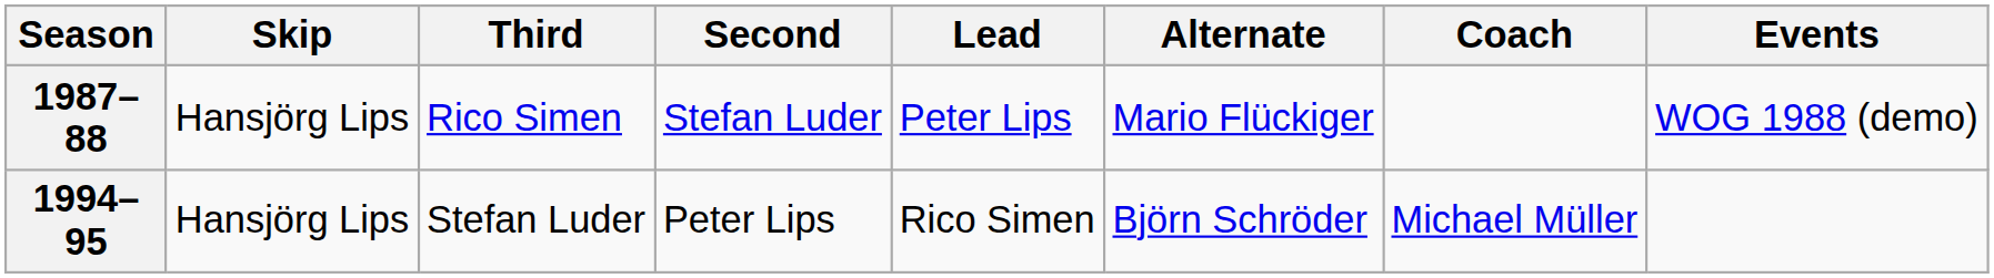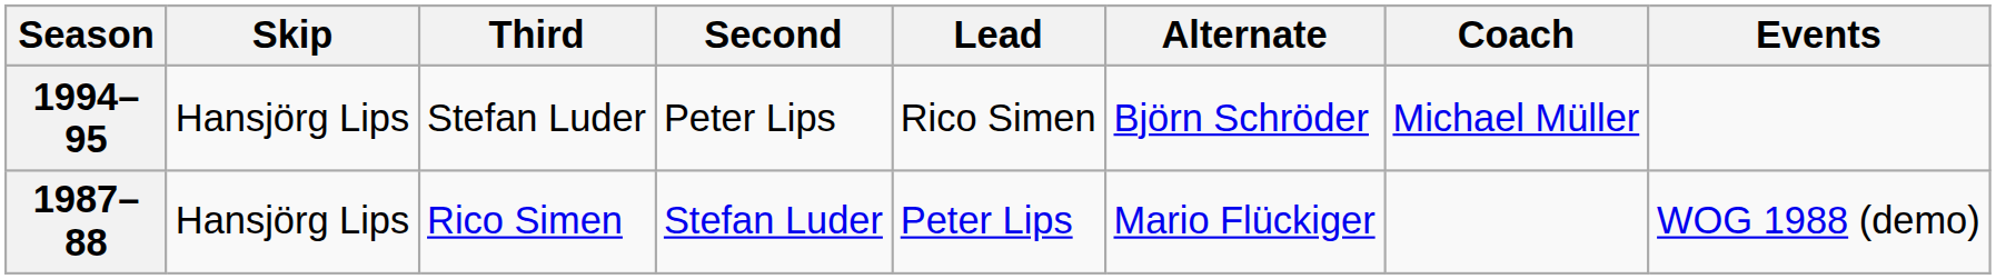 <table class="wikitable">
 <tr>
 <th scope="col" width=60>Season</th>
 <th scope="col">Skip</th>
 <th scope="col">Third</th>
 <th scope="col">Second</th>
 <th scope="col">Lead</th>
 <th scope="col">Alternate</th>
 <th scope="col">Coach</th>
 <th scope="col">Events</th>
 </tr>
 <tr>
+<th scope="row">1994–95</th>
+<td>Hansjörg Lips</td>
+<td>Stefan Luder</td>
+<td>Peter Lips</td>
+<td>Rico Simen</td>
+<td><a href='#'>Björn Schröder</a></td>
+<td><a href='#'>Michael Müller</a></td>
+<td> </td>
+</tr>
+<tr>
 <th scope="row">1987–88</th>
 <td>Hansjörg Lips</td>
 <td><a href='#'>Rico Simen</a></td>
 <td><a href='#'>Stefan Luder</a></td>
 <td><a href='#'>Peter Lips</a></td>
 <td><a href='#'>Mario Flückiger</a></td>
 <td></td>
 <td><a href='#'>WOG 1988</a> (demo) </td>
 </tr>
-<tr>
-<th scope="row">1994–95</th>
-<td>Hansjörg Lips</td>
-<td>Stefan Luder</td>
-<td>Peter Lips</td>
-<td>Rico Simen</td>
-<td><a href='#'>Björn Schröder</a></td>
-<td><a href='#'>Michael Müller</a></td>
-<td> </td>
-</tr>
 </table>
